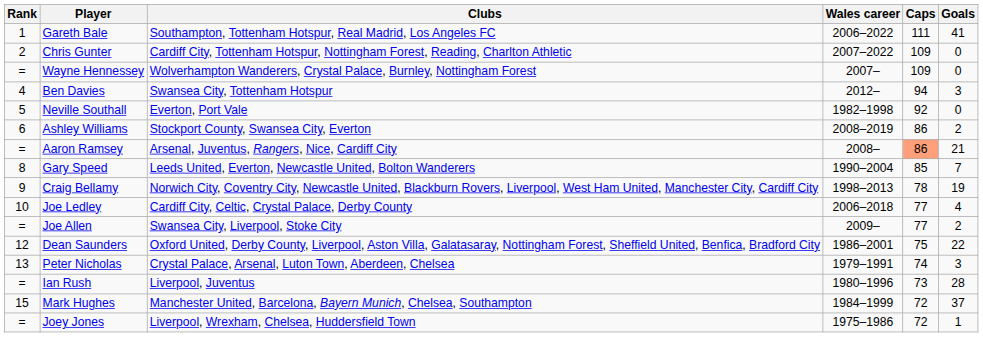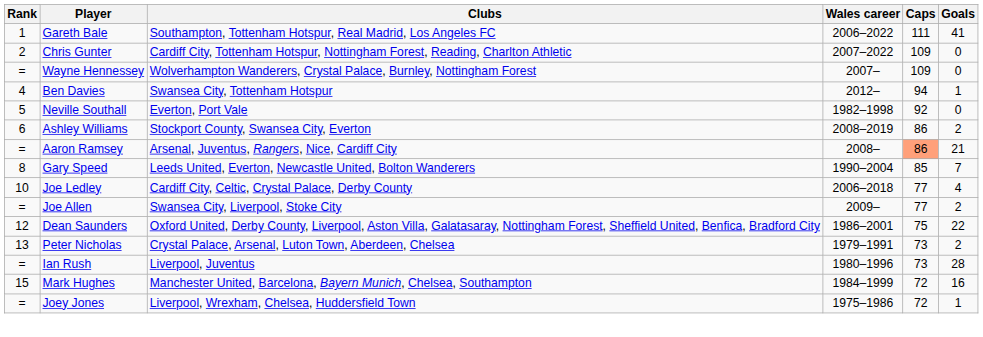 <table class="wikitable sortable" style="text-align: center;">
 <tr>
 <th class="unsortable">Rank</th>
 <th class="unsortable">Player</th>
 <th class="unsortable">Clubs</th>
 <th class="unsortable">Wales career</th>
 <th>Caps</th>
 <th>Goals</th>
 </tr>
 <tr>
 <td>1</td>
 <td style="text-align: left;"><a href='#'>Gareth Bale</a></td>
 <td style="text-align: left;"><a href='#'>Southampton</a>, <a href='#'>Tottenham Hotspur</a>, <a href='#'>Real Madrid</a>, <a href='#'>Los Angeles FC</a></td>
 <td>2006–2022</td>
 <td>111</td>
 <td>41</td>
 </tr>
 <tr>
 <td>2</td>
 <td style="text-align: left;"><a href='#'>Chris Gunter</a></td>
 <td style="text-align: left;"><a href='#'>Cardiff City</a>, <a href='#'>Tottenham Hotspur</a>, <a href='#'>Nottingham Forest</a>, <a href='#'>Reading</a>, <a href='#'>Charlton Athletic</a></td>
 <td>2007–2022</td>
 <td>109</td>
 <td>0</td>
 </tr>
 <tr>
 <td>=</td>
 <td style="text-align: left;"><a href='#'>Wayne Hennessey</a></td>
 <td style="text-align: left;"><a href='#'>Wolverhampton Wanderers</a>, <a href='#'>Crystal Palace</a>, <a href='#'>Burnley</a>, <a href='#'>Nottingham Forest</a></td>
 <td>2007–</td>
 <td>109</td>
 <td>0</td>
 </tr>
 <tr>
 <td>4</td>
 <td style="text-align: left;"><a href='#'>Ben Davies</a></td>
 <td style="text-align: left;"><a href='#'>Swansea City</a>, <a href='#'>Tottenham Hotspur</a></td>
 <td>2012–</td>
 <td>94</td>
-<td>3</td>
+<td>1</td>
 </tr>
 <tr>
 <td>5</td>
 <td style="text-align: left;"><a href='#'>Neville Southall</a></td>
 <td style="text-align: left;"><a href='#'>Everton</a>, <a href='#'>Port Vale</a></td>
 <td>1982–1998</td>
 <td>92</td>
 <td>0</td>
 </tr>
 <tr>
 <td>6</td>
 <td style="text-align: left;"><a href='#'>Ashley Williams</a></td>
 <td style="text-align: left;"><a href='#'>Stockport County</a>, <a href='#'>Swansea City</a>, <a href='#'>Everton</a></td>
 <td>2008–2019</td>
 <td>86</td>
 <td>2</td>
 </tr>
 <tr>
 <td>=</td>
 <td style="text-align: left;"><a href='#'>Aaron Ramsey</a></td>
 <td style="text-align: left;"><a href='#'>Arsenal</a>, <a href='#'>Juventus</a>, <em><a href='#'>Rangers</a></em>, <a href='#'>Nice</a>, <a href='#'>Cardiff City</a></td>
 <td>2008–</td>
 <td style="background: lightsalmon;">86</td>
 <td>21</td>
 </tr>
 <tr>
 <td>8</td>
 <td style="text-align: left;"><a href='#'>Gary Speed</a></td>
 <td style="text-align: left;"><a href='#'>Leeds United</a>, <a href='#'>Everton</a>, <a href='#'>Newcastle United</a>, <a href='#'>Bolton Wanderers</a></td>
 <td>1990–2004</td>
 <td>85</td>
 <td>7</td>
 </tr>
 <tr>
-<td>9</td>
-<td style="text-align: left;"><a href='#'>Craig Bellamy</a></td>
-<td style="text-align: left;"><a href='#'>Norwich City</a>, <a href='#'>Coventry City</a>, <a href='#'>Newcastle United</a>, <a href='#'>Blackburn Rovers</a>, <a href='#'>Liverpool</a>, <a href='#'>West Ham United</a>, <a href='#'>Manchester City</a>, <a href='#'>Cardiff City</a></td>
-<td>1998–2013</td>
-<td>78</td>
-<td>19</td>
-</tr>
-<tr>
 <td>10</td>
 <td style="text-align: left;"><a href='#'>Joe Ledley</a></td>
 <td style="text-align: left;"><a href='#'>Cardiff City</a>, <a href='#'>Celtic</a>, <a href='#'>Crystal Palace</a>, <a href='#'>Derby County</a></td>
 <td>2006–2018</td>
 <td>77</td>
 <td>4</td>
 </tr>
 <tr>
 <td>=</td>
 <td style="text-align: left;"><a href='#'>Joe Allen</a></td>
 <td style="text-align: left;"><a href='#'>Swansea City</a>, <a href='#'>Liverpool</a>, <a href='#'>Stoke City</a></td>
 <td>2009–</td>
 <td>77</td>
 <td>2</td>
 </tr>
 <tr>
 <td>12</td>
 <td style="text-align: left;"><a href='#'>Dean Saunders</a></td>
 <td style="text-align: left;"><a href='#'>Oxford United</a>, <a href='#'>Derby County</a>, <a href='#'>Liverpool</a>, <a href='#'>Aston Villa</a>, <a href='#'>Galatasaray</a>, <a href='#'>Nottingham Forest</a>, <a href='#'>Sheffield United</a>, <a href='#'>Benfica</a>, <a href='#'>Bradford City</a></td>
 <td>1986–2001</td>
 <td>75</td>
 <td>22</td>
 </tr>
 <tr>
 <td>13</td>
 <td style="text-align: left;"><a href='#'>Peter Nicholas</a></td>
 <td style="text-align: left;"><a href='#'>Crystal Palace</a>, <a href='#'>Arsenal</a>, <a href='#'>Luton Town</a>, <a href='#'>Aberdeen</a>, <a href='#'>Chelsea</a></td>
 <td>1979–1991</td>
-<td>74</td>
-<td>3</td>
+<td>73</td>
+<td>2</td>
 </tr>
 <tr>
 <td>=</td>
 <td style="text-align: left;"><a href='#'>Ian Rush</a></td>
 <td style="text-align: left;"><a href='#'>Liverpool</a>, <a href='#'>Juventus</a></td>
 <td>1980–1996</td>
 <td>73</td>
 <td>28</td>
 </tr>
 <tr>
 <td>15</td>
 <td style="text-align: left;"><a href='#'>Mark Hughes</a></td>
 <td style="text-align: left;"><a href='#'>Manchester United</a>, <a href='#'>Barcelona</a>, <em><a href='#'>Bayern Munich</a></em>, <a href='#'>Chelsea</a>, <a href='#'>Southampton</a></td>
 <td>1984–1999</td>
 <td>72</td>
-<td>37</td>
+<td>16</td>
 </tr>
 <tr>
 <td>=</td>
 <td style="text-align: left;"><a href='#'>Joey Jones</a></td>
 <td style="text-align: left;"><a href='#'>Liverpool</a>, <a href='#'>Wrexham</a>, <a href='#'>Chelsea</a>, <a href='#'>Huddersfield Town</a></td>
 <td>1975–1986</td>
 <td>72</td>
 <td>1</td>
 </tr>
 </table>
